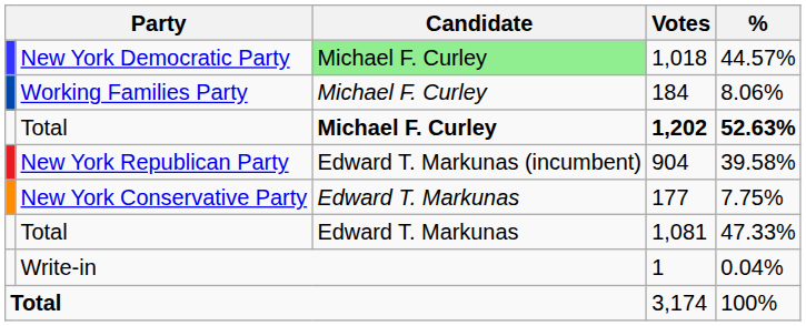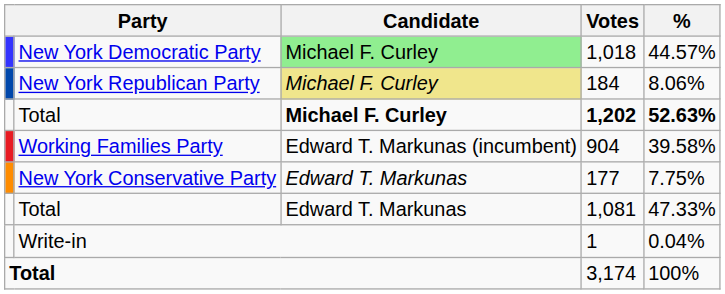 <table class="wikitable" style="font-size: 95%">
 <tr>
 <th colspan="2">Party</th>
 <th>Candidate</th>
 <th>Votes</th>
 <th>%</th>
 </tr>
 <tr>
 <td bgcolor="#3333FF"></td>
 <td><a href='#'>New York Democratic Party</a></td>
 <td style="background: lightgreen;">Michael F. Curley</td>
 <td>1,018</td>
 <td>44.57%</td>
 </tr>
 <tr>
 <td bgcolor="#0047AB"></td>
-<td><a href='#'>Working Families Party</a></td>
-<td><em>Michael F. Curley</em></td>
+<td><a href='#'>New York Republican Party</a></td>
+<td style="background: khaki;"><em>Michael F. Curley</em></td>
 <td>184</td>
 <td>8.06%</td>
 </tr>
 <tr>
 <td></td>
 <td>Total</td>
 <td><strong>Michael F. Curley</strong></td>
 <td><strong>1,202</strong></td>
 <td><strong>52.63%</strong></td>
 </tr>
 <tr>
 <td bgcolor="#E81B23"></td>
-<td><a href='#'>New York Republican Party</a></td>
+<td><a href='#'>Working Families Party</a></td>
 <td>Edward T. Markunas (incumbent)</td>
 <td>904</td>
 <td>39.58%</td>
 </tr>
 <tr>
 <td bgcolor="#FF8C00"></td>
 <td><a href='#'>New York Conservative Party</a></td>
 <td><em>Edward T. Markunas</em></td>
 <td>177</td>
 <td>7.75%</td>
 </tr>
 <tr>
 <td></td>
 <td>Total</td>
 <td>Edward T. Markunas</td>
 <td>1,081</td>
 <td>47.33%</td>
 </tr>
 <tr>
 <td></td>
 <td colspan="2">Write-in</td>
 <td>1</td>
 <td>0.04%</td>
 </tr>
 <tr>
 <td colspan="3"><strong>Total</strong></td>
 <td>3,174</td>
 <td>100%</td>
 </tr>
 </table>
